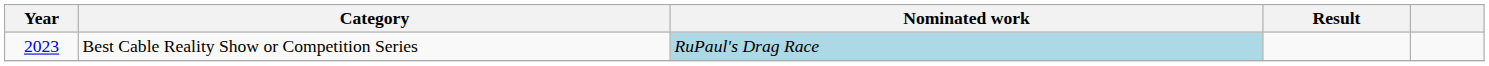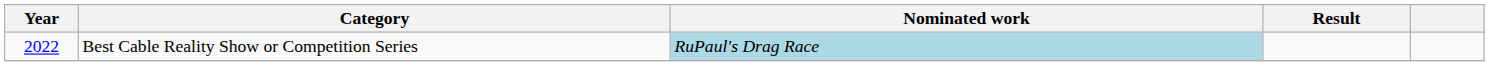 <table class="wikitable" style="width:85%;">
 <tr>
 <th width=5%>Year</th>
 <th style="width:40%;">Category</th>
 <th style="width:40%;">Nominated work</th>
 <th style="width:10%;">Result</th>
 <th width=5%></th>
 </tr>
 <tr>
-<td style="text-align: center;"><a href='#'>2023</a></td>
+<td style="text-align: center;"><a href='#'>2022</a></td>
 <td>Best Cable Reality Show or Competition Series</td>
 <td style="background: lightblue;"><em>RuPaul's Drag Race</em></td>
 <td></td>
 <td align="center"></td>
 </tr>
 <tr>
 </tr>
 </table>
